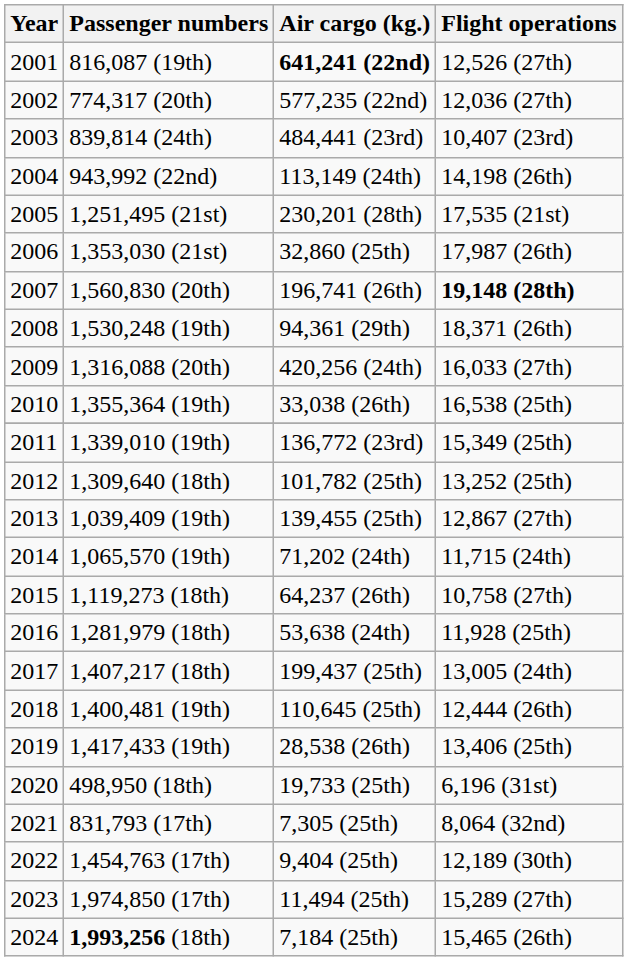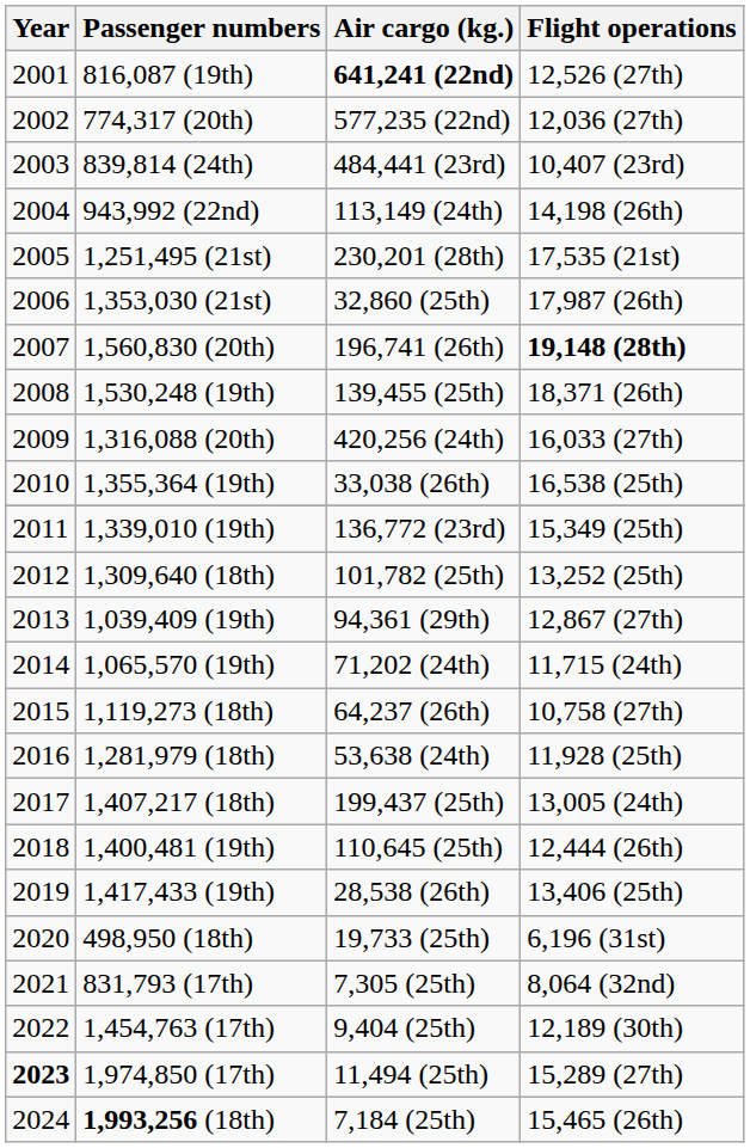 <table class="wikitable">
 <tr style=>
 <th>Year</th>
 <th>Passenger numbers</th>
 <th>Air cargo (kg.)</th>
 <th>Flight operations</th>
 </tr>
 <tr>
 <td>2001</td>
 <td>816,087 (19th)</td>
 <td><strong>641,241 (22nd)</strong></td>
 <td>12,526 (27th)</td>
 </tr>
 <tr>
 <td>2002</td>
 <td>774,317 (20th)</td>
 <td>577,235 (22nd)</td>
 <td>12,036 (27th)</td>
 </tr>
 <tr>
 <td>2003</td>
 <td>839,814 (24th)</td>
 <td>484,441 (23rd)</td>
 <td>10,407 (23rd)</td>
 </tr>
 <tr>
 <td>2004</td>
 <td>943,992 (22nd)</td>
 <td>113,149 (24th)</td>
 <td>14,198 (26th)</td>
 </tr>
 <tr>
 <td>2005</td>
 <td>1,251,495 (21st)</td>
 <td>230,201 (28th)</td>
 <td>17,535 (21st)</td>
 </tr>
 <tr>
 <td>2006</td>
 <td>1,353,030 (21st)</td>
 <td>32,860 (25th)</td>
 <td>17,987 (26th)</td>
 </tr>
 <tr>
 <td>2007</td>
 <td>1,560,830 (20th)</td>
 <td>196,741 (26th)</td>
 <td><strong>19,148 (28th)</strong></td>
 </tr>
 <tr>
 <td>2008</td>
 <td>1,530,248 (19th)</td>
-<td>94,361 (29th)</td>
+<td>139,455 (25th)</td>
 <td>18,371 (26th)</td>
 </tr>
 <tr>
 <td>2009</td>
 <td>1,316,088 (20th)</td>
 <td>420,256 (24th)</td>
 <td>16,033 (27th)</td>
 </tr>
 <tr>
 <td>2010</td>
 <td>1,355,364 (19th)</td>
 <td>33,038 (26th)</td>
 <td>16,538 (25th)</td>
 </tr>
 <tr align="center"| colspan="6" style="font-size:75%;" |Fuente: >
 </tr>
 <tr>
 <td>2011</td>
 <td>1,339,010 (19th)</td>
 <td>136,772 (23rd)</td>
 <td>15,349 (25th)</td>
 </tr>
 <tr>
 <td>2012</td>
 <td>1,309,640 (18th)</td>
 <td>101,782 (25th)</td>
 <td>13,252 (25th)</td>
 </tr>
 <tr>
 <td>2013</td>
 <td>1,039,409 (19th)</td>
-<td>139,455 (25th)</td>
+<td>94,361 (29th)</td>
 <td>12,867 (27th)</td>
 </tr>
 <tr>
 <td>2014</td>
 <td>1,065,570 (19th)</td>
 <td>71,202 (24th)</td>
 <td>11,715 (24th)</td>
 </tr>
 <tr>
 <td>2015</td>
 <td>1,119,273 (18th)</td>
 <td>64,237 (26th)</td>
 <td>10,758 (27th)</td>
 </tr>
 <tr>
 <td>2016</td>
 <td>1,281,979 (18th)</td>
 <td>53,638 (24th)</td>
 <td>11,928 (25th)</td>
 </tr>
 <tr>
 <td>2017</td>
 <td>1,407,217 (18th)</td>
 <td>199,437 (25th)</td>
 <td>13,005 (24th)</td>
 </tr>
 <tr>
 <td>2018</td>
 <td>1,400,481 (19th)</td>
 <td>110,645 (25th)</td>
 <td>12,444 (26th)</td>
 </tr>
 <tr>
 <td>2019</td>
 <td>1,417,433 (19th)</td>
 <td>28,538 (26th)</td>
 <td>13,406 (25th)</td>
 </tr>
 <tr>
 <td>2020</td>
 <td>498,950 (18th)</td>
 <td>19,733 (25th)</td>
 <td>6,196 (31st)</td>
 </tr>
 <tr>
 <td>2021</td>
 <td>831,793 (17th)</td>
 <td>7,305 (25th)</td>
 <td>8,064 (32nd)</td>
 </tr>
 <tr>
 <td>2022</td>
 <td>1,454,763 (17th)</td>
 <td>9,404 (25th)</td>
 <td>12,189 (30th)</td>
 </tr>
 <tr>
-<td>2023</td>
+<td><strong>2023</strong></td>
 <td>1,974,850 (17th)</td>
 <td>11,494 (25th)</td>
 <td>15,289 (27th)</td>
 </tr>
 <tr>
 <td>2024</td>
 <td><strong>1,993,256</strong> (18th)</td>
 <td>7,184 (25th)</td>
 <td>15,465 (26th)</td>
 </tr>
 </table>
